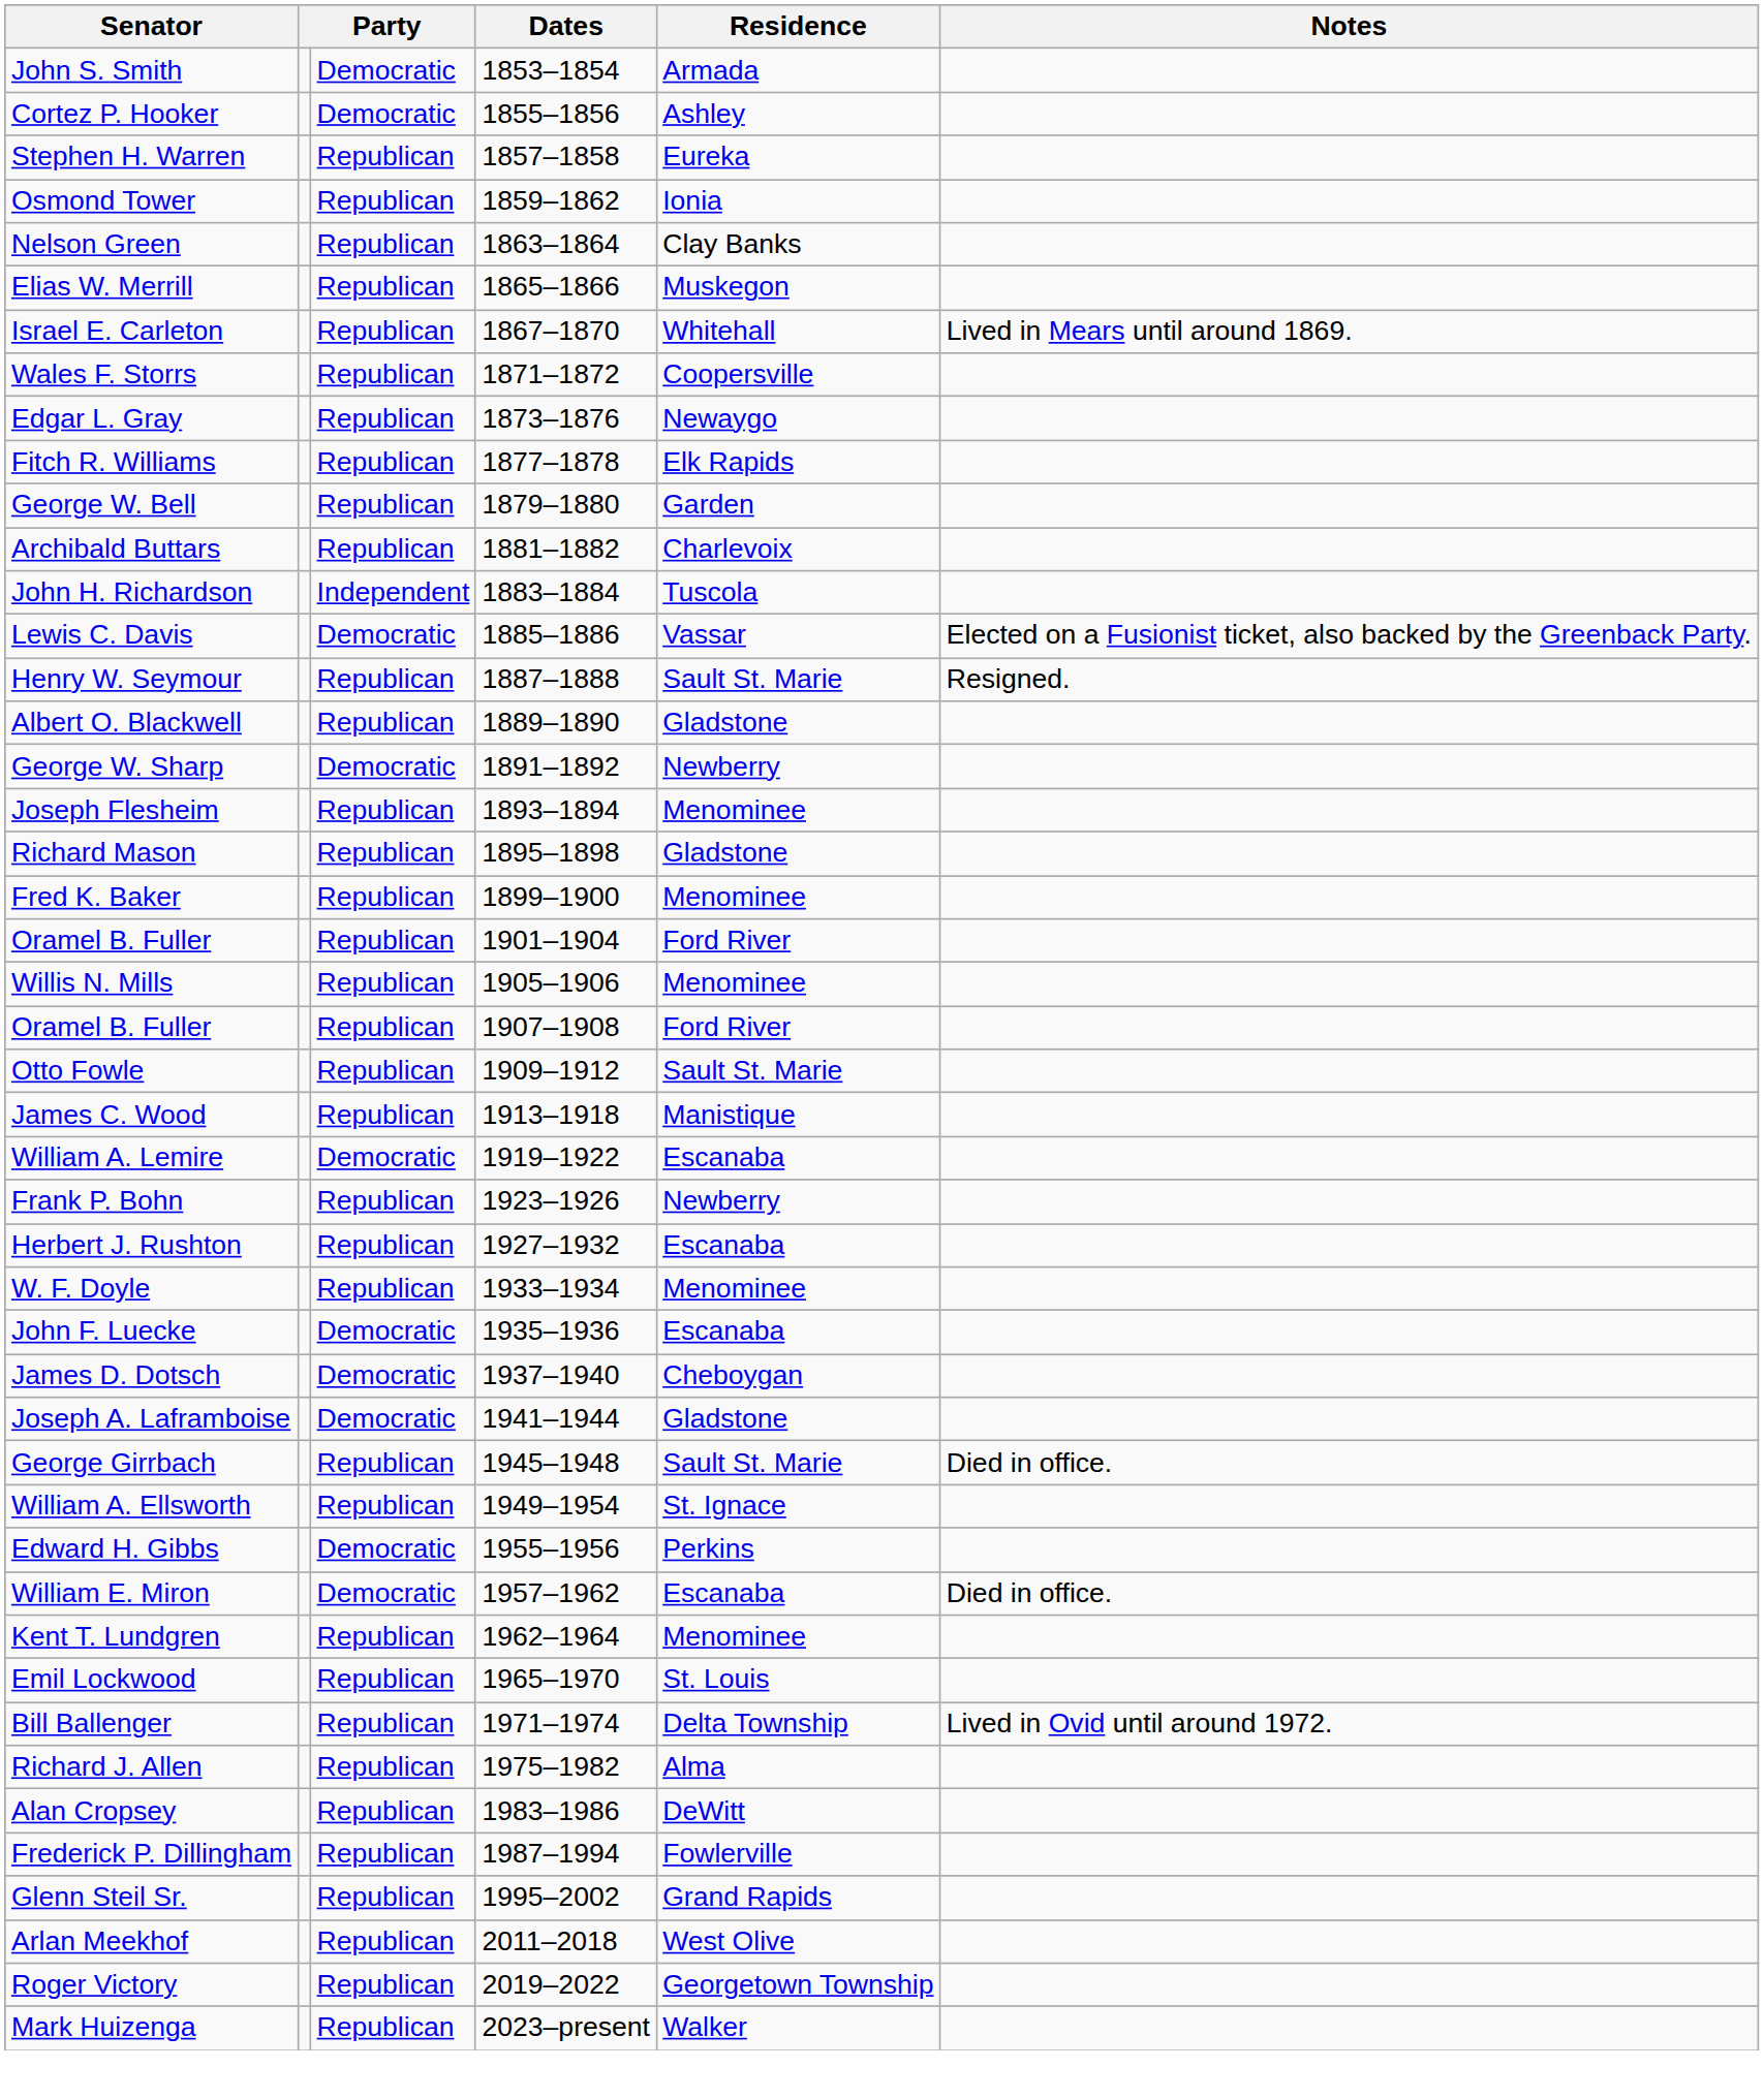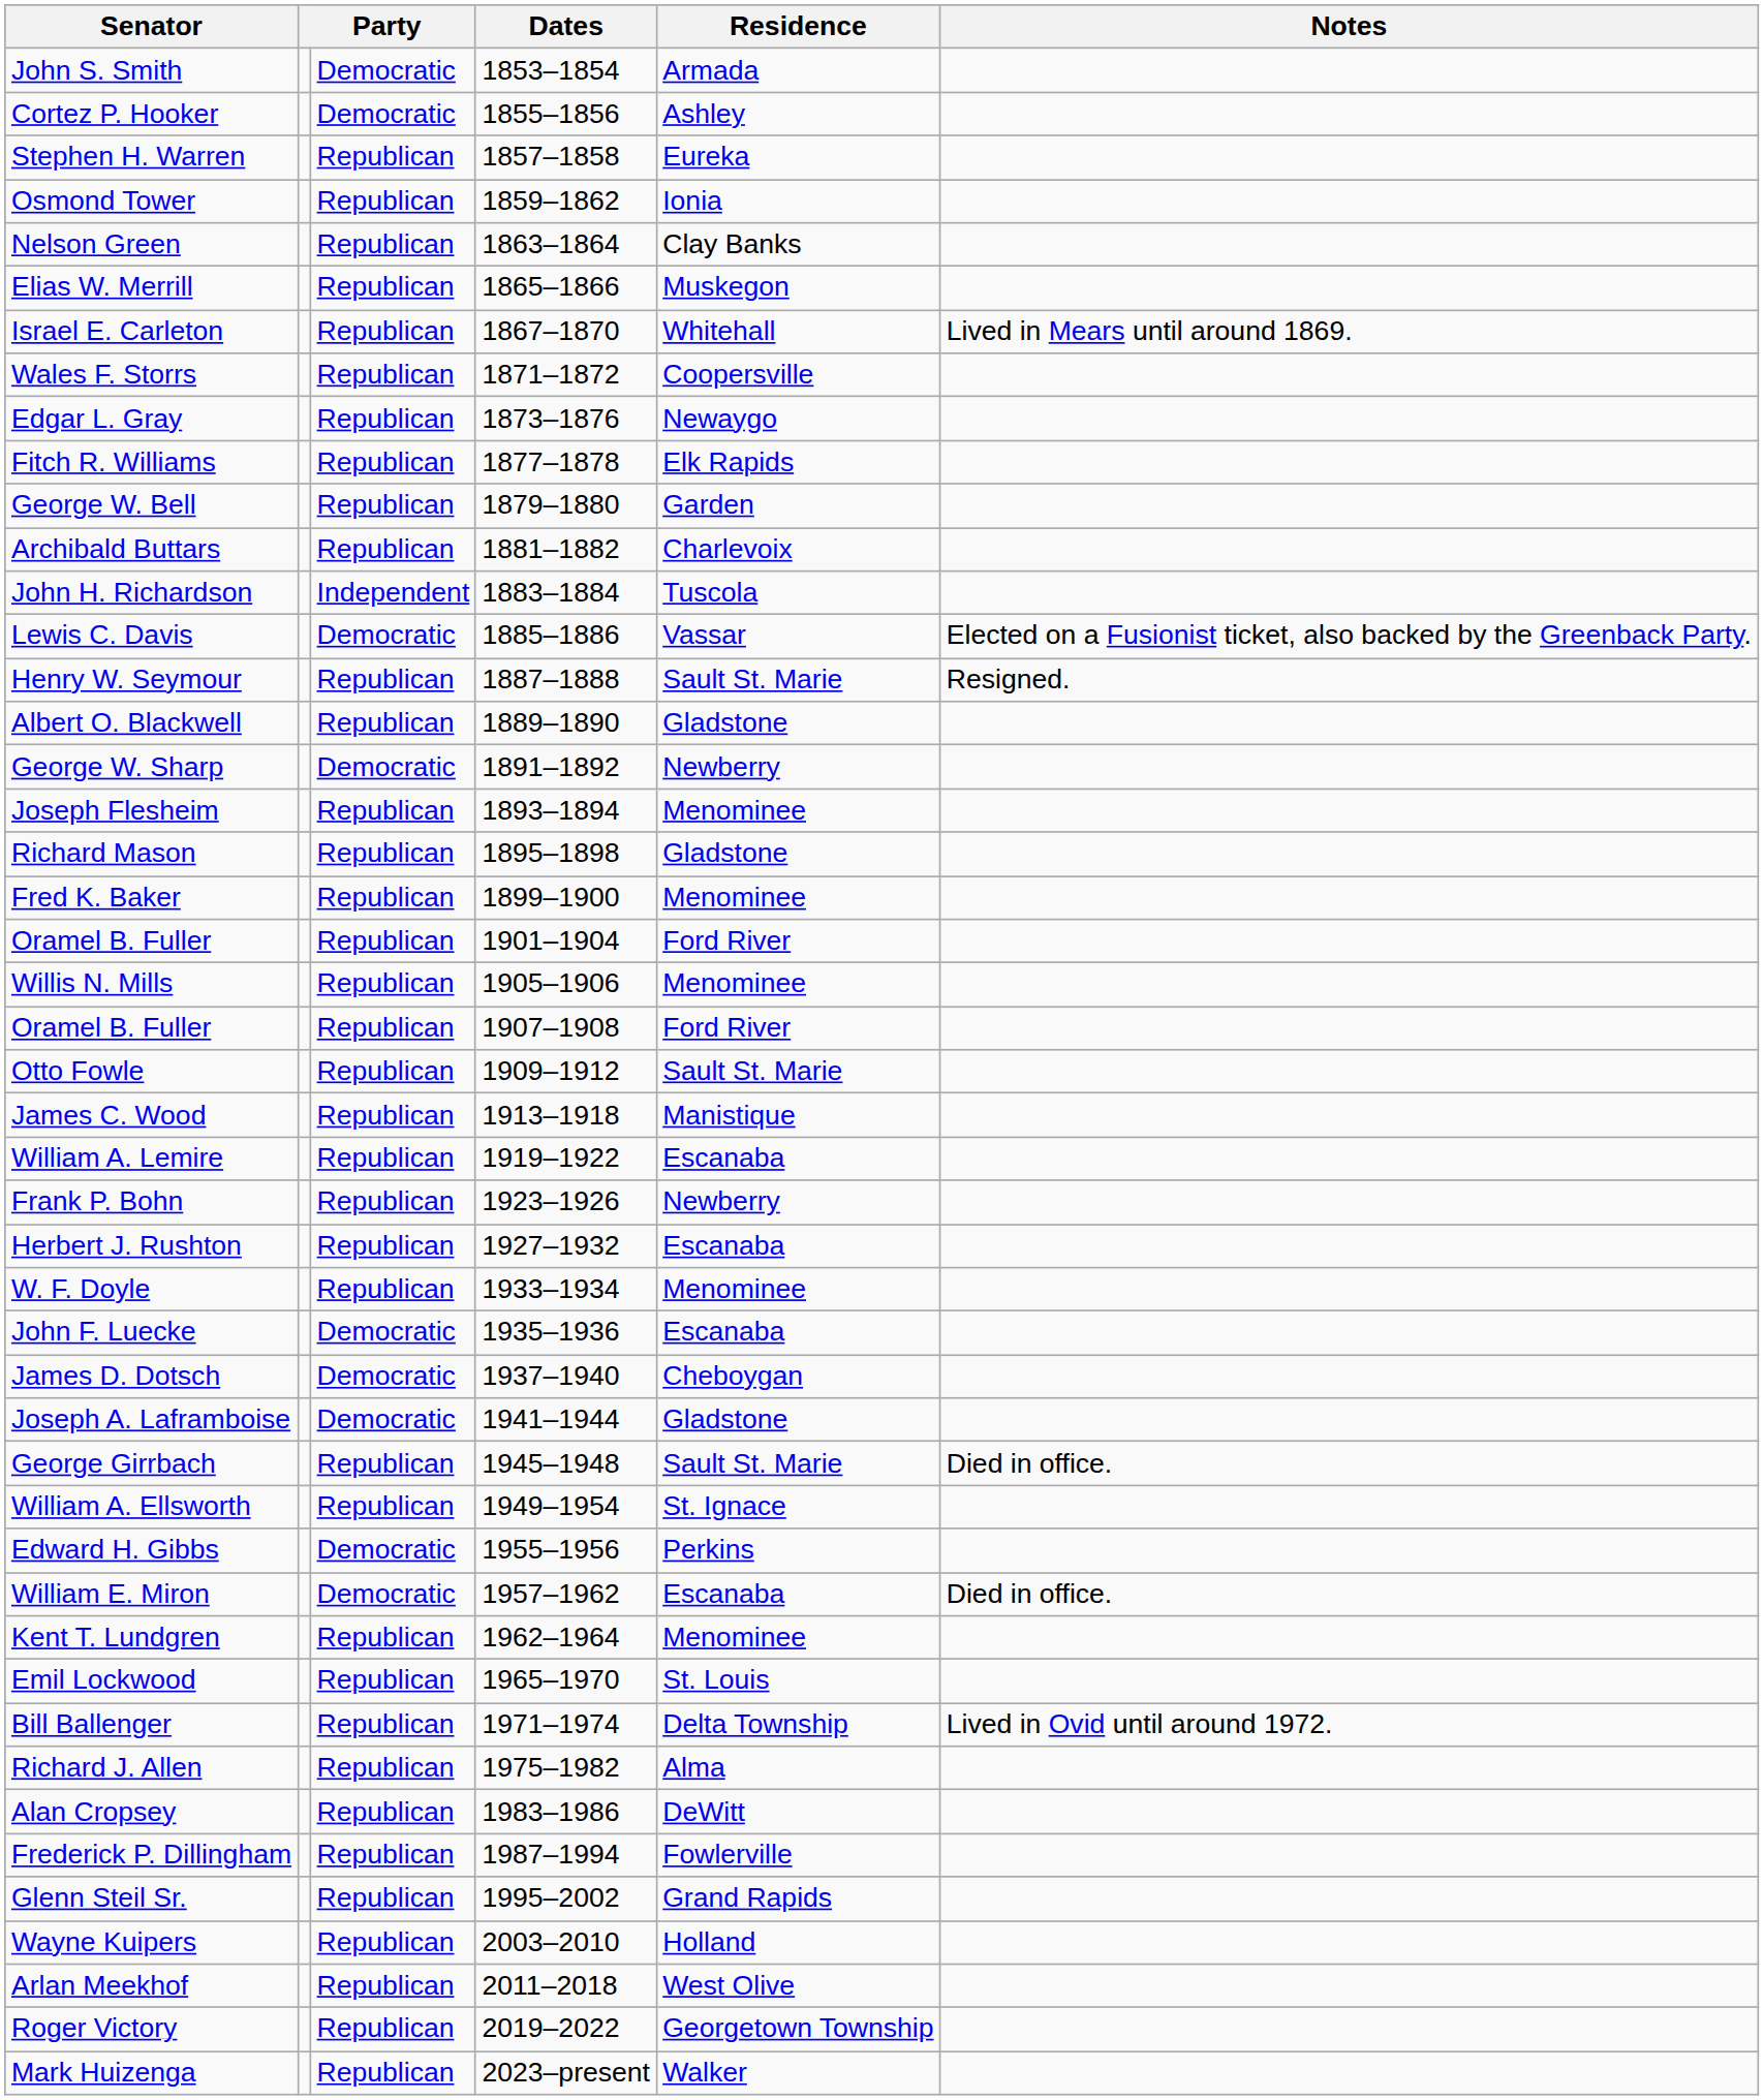 <table class=wikitable>
 <tr valign=bottom>
 <th>Senator</th>
 <th colspan="2">Party</th>
 <th>Dates</th>
 <th>Residence</th>
 <th>Notes</th>
 </tr>
 <tr>
 <td><a href='#'>John S. Smith</a></td>
 <td bgcolor=></td>
 <td><a href='#'>Democratic</a></td>
 <td>1853–1854</td>
 <td><a href='#'>Armada</a></td>
 <td></td>
 </tr>
 <tr>
 <td><a href='#'>Cortez P. Hooker</a></td>
 <td bgcolor=></td>
 <td><a href='#'>Democratic</a></td>
 <td>1855–1856</td>
 <td><a href='#'>Ashley</a></td>
 <td></td>
 </tr>
 <tr>
 <td><a href='#'>Stephen H. Warren</a></td>
 <td bgcolor=></td>
 <td><a href='#'>Republican</a></td>
 <td>1857–1858</td>
 <td><a href='#'>Eureka</a></td>
 <td></td>
 </tr>
 <tr>
 <td><a href='#'>Osmond Tower</a></td>
 <td bgcolor=></td>
 <td><a href='#'>Republican</a></td>
 <td>1859–1862</td>
 <td><a href='#'>Ionia</a></td>
 <td></td>
 </tr>
 <tr>
 <td><a href='#'>Nelson Green</a></td>
 <td bgcolor=></td>
 <td><a href='#'>Republican</a></td>
 <td>1863–1864</td>
 <td>Clay Banks</td>
 <td></td>
 </tr>
 <tr>
 <td><a href='#'>Elias W. Merrill</a></td>
 <td bgcolor=></td>
 <td><a href='#'>Republican</a></td>
 <td>1865–1866</td>
 <td><a href='#'>Muskegon</a></td>
 <td></td>
 </tr>
 <tr>
 <td><a href='#'>Israel E. Carleton</a></td>
 <td bgcolor=></td>
 <td><a href='#'>Republican</a></td>
 <td>1867–1870</td>
 <td><a href='#'>Whitehall</a></td>
 <td>Lived in <a href='#'>Mears</a> until around 1869.</td>
 </tr>
 <tr>
 <td><a href='#'>Wales F. Storrs</a></td>
 <td bgcolor=></td>
 <td><a href='#'>Republican</a></td>
 <td>1871–1872</td>
 <td><a href='#'>Coopersville</a></td>
 <td></td>
 </tr>
 <tr>
 <td><a href='#'>Edgar L. Gray</a></td>
 <td bgcolor=></td>
 <td><a href='#'>Republican</a></td>
 <td>1873–1876</td>
 <td><a href='#'>Newaygo</a></td>
 <td></td>
 </tr>
 <tr>
 <td><a href='#'>Fitch R. Williams</a></td>
 <td bgcolor=></td>
 <td><a href='#'>Republican</a></td>
 <td>1877–1878</td>
 <td><a href='#'>Elk Rapids</a></td>
 <td></td>
 </tr>
 <tr>
 <td><a href='#'>George W. Bell</a></td>
 <td bgcolor=></td>
 <td><a href='#'>Republican</a></td>
 <td>1879–1880</td>
 <td><a href='#'>Garden</a></td>
 <td></td>
 </tr>
 <tr>
 <td><a href='#'>Archibald Buttars</a></td>
 <td bgcolor=></td>
 <td><a href='#'>Republican</a></td>
 <td>1881–1882</td>
 <td><a href='#'>Charlevoix</a></td>
 <td></td>
 </tr>
 <tr>
 <td><a href='#'>John H. Richardson</a></td>
 <td bgcolor=></td>
 <td><a href='#'>Independent</a></td>
 <td>1883–1884</td>
 <td><a href='#'>Tuscola</a></td>
 <td></td>
 </tr>
 <tr>
 <td><a href='#'>Lewis C. Davis</a></td>
 <td bgcolor=></td>
 <td><a href='#'>Democratic</a></td>
 <td>1885–1886</td>
 <td><a href='#'>Vassar</a></td>
 <td>Elected on a <a href='#'>Fusionist</a> ticket, also backed by the <a href='#'>Greenback Party</a>.</td>
 </tr>
 <tr>
 <td><a href='#'>Henry W. Seymour</a></td>
 <td bgcolor=></td>
 <td><a href='#'>Republican</a></td>
 <td>1887–1888</td>
 <td><a href='#'>Sault St. Marie</a></td>
 <td>Resigned.</td>
 </tr>
 <tr>
 <td><a href='#'>Albert O. Blackwell</a></td>
 <td bgcolor=></td>
 <td><a href='#'>Republican</a></td>
 <td>1889–1890</td>
 <td><a href='#'>Gladstone</a></td>
 <td></td>
 </tr>
 <tr>
 <td><a href='#'>George W. Sharp</a></td>
 <td bgcolor=></td>
 <td><a href='#'>Democratic</a></td>
 <td>1891–1892</td>
 <td><a href='#'>Newberry</a></td>
 <td></td>
 </tr>
 <tr>
 <td><a href='#'>Joseph Flesheim</a></td>
 <td bgcolor=></td>
 <td><a href='#'>Republican</a></td>
 <td>1893–1894</td>
 <td><a href='#'>Menominee</a></td>
 <td></td>
 </tr>
 <tr>
 <td><a href='#'>Richard Mason</a></td>
 <td bgcolor=></td>
 <td><a href='#'>Republican</a></td>
 <td>1895–1898</td>
 <td><a href='#'>Gladstone</a></td>
 <td></td>
 </tr>
 <tr>
 <td><a href='#'>Fred K. Baker</a></td>
 <td bgcolor=></td>
 <td><a href='#'>Republican</a></td>
 <td>1899–1900</td>
 <td><a href='#'>Menominee</a></td>
 <td></td>
 </tr>
 <tr>
 <td><a href='#'>Oramel B. Fuller</a></td>
 <td bgcolor=></td>
 <td><a href='#'>Republican</a></td>
 <td>1901–1904</td>
 <td><a href='#'>Ford River</a></td>
 <td></td>
 </tr>
 <tr>
 <td><a href='#'>Willis N. Mills</a></td>
 <td bgcolor=></td>
 <td><a href='#'>Republican</a></td>
 <td>1905–1906</td>
 <td><a href='#'>Menominee</a></td>
 <td></td>
 </tr>
 <tr>
 <td><a href='#'>Oramel B. Fuller</a></td>
 <td bgcolor=></td>
 <td><a href='#'>Republican</a></td>
 <td>1907–1908</td>
 <td><a href='#'>Ford River</a></td>
 <td></td>
 </tr>
 <tr>
 <td><a href='#'>Otto Fowle</a></td>
 <td bgcolor=></td>
 <td><a href='#'>Republican</a></td>
 <td>1909–1912</td>
 <td><a href='#'>Sault St. Marie</a></td>
 <td></td>
 </tr>
 <tr>
 <td><a href='#'>James C. Wood</a></td>
 <td bgcolor=></td>
 <td><a href='#'>Republican</a></td>
 <td>1913–1918</td>
 <td><a href='#'>Manistique</a></td>
 <td></td>
 </tr>
 <tr>
 <td><a href='#'>William A. Lemire</a></td>
 <td bgcolor=></td>
-<td><a href='#'>Democratic</a></td>
+<td><a href='#'>Republican</a></td>
 <td>1919–1922</td>
 <td><a href='#'>Escanaba</a></td>
 <td></td>
 </tr>
 <tr>
 <td><a href='#'>Frank P. Bohn</a></td>
 <td bgcolor=></td>
 <td><a href='#'>Republican</a></td>
 <td>1923–1926</td>
 <td><a href='#'>Newberry</a></td>
 <td></td>
 </tr>
 <tr>
 <td><a href='#'>Herbert J. Rushton</a></td>
 <td bgcolor=></td>
 <td><a href='#'>Republican</a></td>
 <td>1927–1932</td>
 <td><a href='#'>Escanaba</a></td>
 <td></td>
 </tr>
 <tr>
 <td><a href='#'>W. F. Doyle</a></td>
 <td bgcolor=></td>
 <td><a href='#'>Republican</a></td>
 <td>1933–1934</td>
 <td><a href='#'>Menominee</a></td>
 <td></td>
 </tr>
 <tr>
 <td><a href='#'>John F. Luecke</a></td>
 <td bgcolor=></td>
 <td><a href='#'>Democratic</a></td>
 <td>1935–1936</td>
 <td><a href='#'>Escanaba</a></td>
 <td></td>
 </tr>
 <tr>
 <td><a href='#'>James D. Dotsch</a></td>
 <td bgcolor=></td>
 <td><a href='#'>Democratic</a></td>
 <td>1937–1940</td>
 <td><a href='#'>Cheboygan</a></td>
 <td></td>
 </tr>
 <tr>
 <td><a href='#'>Joseph A. Laframboise</a></td>
 <td bgcolor=></td>
 <td><a href='#'>Democratic</a></td>
 <td>1941–1944</td>
 <td><a href='#'>Gladstone</a></td>
 <td></td>
 </tr>
 <tr>
 <td><a href='#'>George Girrbach</a></td>
 <td bgcolor=></td>
 <td><a href='#'>Republican</a></td>
 <td>1945–1948</td>
 <td><a href='#'>Sault St. Marie</a></td>
 <td>Died in office.</td>
 </tr>
 <tr>
 <td><a href='#'>William A. Ellsworth</a></td>
 <td bgcolor=></td>
 <td><a href='#'>Republican</a></td>
 <td>1949–1954</td>
 <td><a href='#'>St. Ignace</a></td>
 <td></td>
 </tr>
 <tr>
 <td><a href='#'>Edward H. Gibbs</a></td>
 <td bgcolor=></td>
 <td><a href='#'>Democratic</a></td>
 <td>1955–1956</td>
 <td><a href='#'>Perkins</a></td>
 <td></td>
 </tr>
 <tr>
 <td><a href='#'>William E. Miron</a></td>
 <td bgcolor=></td>
 <td><a href='#'>Democratic</a></td>
 <td>1957–1962</td>
 <td><a href='#'>Escanaba</a></td>
 <td>Died in office.</td>
 </tr>
 <tr>
 <td><a href='#'>Kent T. Lundgren</a></td>
 <td bgcolor=></td>
 <td><a href='#'>Republican</a></td>
 <td>1962–1964</td>
 <td><a href='#'>Menominee</a></td>
 <td></td>
 </tr>
 <tr>
 <td><a href='#'>Emil Lockwood</a></td>
 <td bgcolor=></td>
 <td><a href='#'>Republican</a></td>
 <td>1965–1970</td>
 <td><a href='#'>St. Louis</a></td>
 <td></td>
 </tr>
 <tr>
 <td><a href='#'>Bill Ballenger</a></td>
 <td bgcolor=></td>
 <td><a href='#'>Republican</a></td>
 <td>1971–1974</td>
 <td><a href='#'>Delta Township</a></td>
 <td>Lived in <a href='#'>Ovid</a> until around 1972.</td>
 </tr>
 <tr>
 <td><a href='#'>Richard J. Allen</a></td>
 <td bgcolor=></td>
 <td><a href='#'>Republican</a></td>
 <td>1975–1982</td>
 <td><a href='#'>Alma</a></td>
 <td></td>
 </tr>
 <tr>
 <td><a href='#'>Alan Cropsey</a></td>
 <td bgcolor=></td>
 <td><a href='#'>Republican</a></td>
 <td>1983–1986</td>
 <td><a href='#'>DeWitt</a></td>
 <td></td>
 </tr>
 <tr>
 <td><a href='#'>Frederick P. Dillingham</a></td>
 <td bgcolor=></td>
 <td><a href='#'>Republican</a></td>
 <td>1987–1994</td>
 <td><a href='#'>Fowlerville</a></td>
 <td></td>
 </tr>
 <tr>
 <td><a href='#'>Glenn Steil Sr.</a></td>
 <td bgcolor=></td>
 <td><a href='#'>Republican</a></td>
 <td>1995–2002</td>
 <td><a href='#'>Grand Rapids</a></td>
 <td></td>
 </tr>
 <tr>
+<td><a href='#'>Wayne Kuipers</a></td>
+<td bgcolor=></td>
+<td><a href='#'>Republican</a></td>
+<td>2003–2010</td>
+<td><a href='#'>Holland</a></td>
+<td></td>
+</tr>
+<tr>
 <td><a href='#'>Arlan Meekhof</a></td>
 <td bgcolor=></td>
 <td><a href='#'>Republican</a></td>
 <td>2011–2018</td>
 <td><a href='#'>West Olive</a></td>
 <td></td>
 </tr>
 <tr>
 <td><a href='#'>Roger Victory</a></td>
 <td bgcolor=></td>
 <td><a href='#'>Republican</a></td>
 <td>2019–2022</td>
 <td><a href='#'>Georgetown Township</a></td>
 <td></td>
 </tr>
 <tr>
 <td><a href='#'>Mark Huizenga</a></td>
 <td bgcolor=></td>
 <td><a href='#'>Republican</a></td>
 <td>2023–present</td>
 <td><a href='#'>Walker</a></td>
 <td></td>
 </tr>
 </table>
